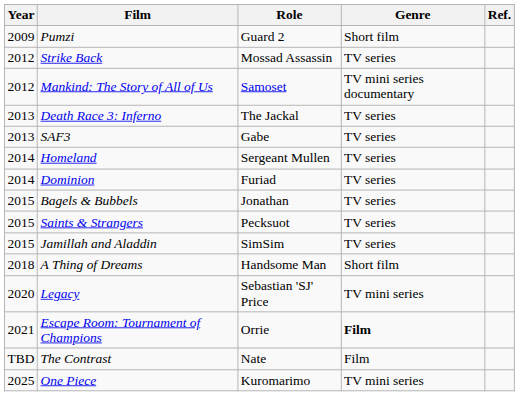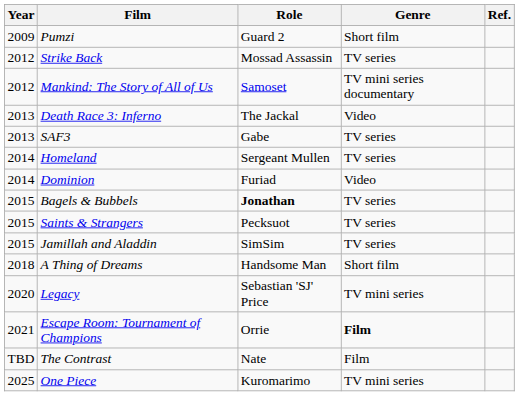 <table class="wikitable">
 <tr>
 <th>Year</th>
 <th>Film</th>
 <th>Role</th>
 <th>Genre</th>
 <th>Ref.</th>
 </tr>
 <tr>
 <td>2009</td>
 <td><em>Pumzi</em></td>
 <td>Guard 2</td>
 <td>Short film</td>
 <td></td>
 </tr>
 <tr>
 <td>2012</td>
 <td><em><a href='#'>Strike Back</a></em></td>
 <td>Mossad Assassin</td>
 <td>TV series</td>
 <td></td>
 </tr>
 <tr>
 <td>2012</td>
 <td><em><a href='#'>Mankind: The Story of All of Us</a></em></td>
 <td><a href='#'>Samoset</a></td>
 <td>TV mini series documentary</td>
 <td></td>
 </tr>
 <tr>
 <td>2013</td>
 <td><em><a href='#'>Death Race 3: Inferno</a></em></td>
 <td>The Jackal</td>
-<td>TV series</td>
+<td>Video</td>
 <td></td>
 </tr>
 <tr>
 <td>2013</td>
 <td><em>SAF3</em></td>
 <td>Gabe</td>
 <td>TV series</td>
 <td></td>
 </tr>
 <tr>
 <td>2014</td>
 <td><em><a href='#'>Homeland</a></em></td>
 <td>Sergeant Mullen</td>
 <td>TV series</td>
 <td></td>
 </tr>
 <tr>
 <td>2014</td>
 <td><em><a href='#'>Dominion</a></em></td>
 <td>Furiad</td>
-<td>TV series</td>
+<td>Video</td>
 <td></td>
 </tr>
 <tr>
 <td>2015</td>
 <td><em>Bagels & Bubbels</em></td>
-<td>Jonathan</td>
+<td><strong>Jonathan</strong></td>
 <td>TV series</td>
 <td></td>
 </tr>
 <tr>
 <td>2015</td>
 <td><em><a href='#'>Saints & Strangers</a></em></td>
 <td>Pecksuot</td>
 <td>TV series</td>
 <td></td>
 </tr>
 <tr>
 <td>2015</td>
 <td><em>Jamillah and Aladdin</em></td>
 <td>SimSim</td>
 <td>TV series</td>
 <td></td>
 </tr>
 <tr>
 <td>2018</td>
 <td><em>A Thing of Dreams</em></td>
 <td>Handsome Man</td>
 <td>Short film</td>
 <td></td>
 </tr>
 <tr>
 <td>2020</td>
 <td><em><a href='#'>Legacy</a></em></td>
 <td>Sebastian 'SJ' Price</td>
 <td>TV mini series</td>
 <td></td>
 </tr>
 <tr>
 <td>2021</td>
 <td><em><a href='#'>Escape Room: Tournament of Champions</a></em></td>
 <td>Orrie</td>
 <td><strong>Film</strong></td>
 <td></td>
 </tr>
 <tr>
 <td>TBD</td>
 <td><em>The Contrast</em></td>
 <td>Nate</td>
 <td>Film</td>
 <td></td>
 </tr>
 <tr>
 <td>2025</td>
 <td><em><a href='#'>One Piece</a></em></td>
 <td>Kuromarimo</td>
 <td>TV mini series</td>
 <td></td>
 </tr>
 </table>
